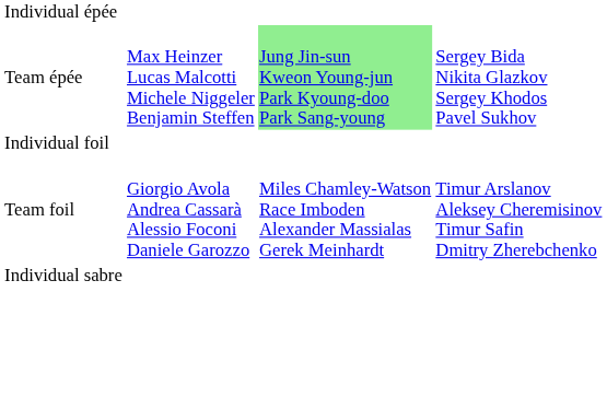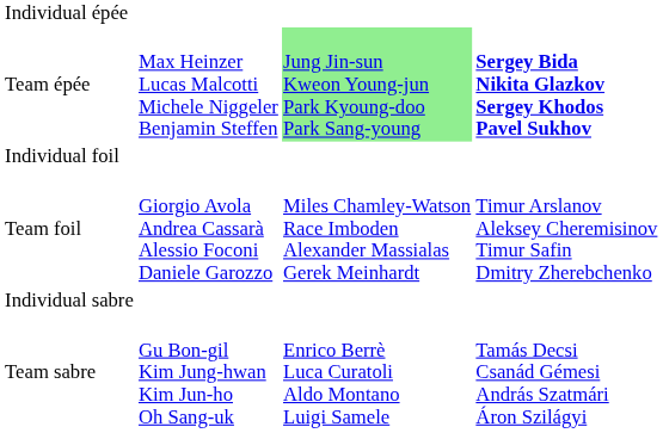 <table>
 <tr>
 <td rowspan=2>Individual épée<br></td>
 <td rowspan=2></td>
 <td rowspan=2></td>
 <td></td>
 </tr>
 <tr>
 <td></td>
 </tr>
 <tr>
 <td>Team épée<br></td>
 <td><br><a href='#'>Max Heinzer</a><br><a href='#'>Lucas Malcotti</a><br><a href='#'>Michele Niggeler</a><br><a href='#'>Benjamin Steffen</a></td>
 <td style="background: lightgreen;"><br><a href='#'>Jung Jin-sun</a><br><a href='#'>Kweon Young-jun</a><br><a href='#'>Park Kyoung-doo</a><br><a href='#'>Park Sang-young</a></td>
-<td><br><a href='#'>Sergey Bida</a><br><a href='#'>Nikita Glazkov</a><br><a href='#'>Sergey Khodos</a><br><a href='#'>Pavel Sukhov</a></td>
+<td><strong><br><a href='#'>Sergey Bida</a><br><a href='#'>Nikita Glazkov</a><br><a href='#'>Sergey Khodos</a><br><a href='#'>Pavel Sukhov</a></strong></td>
 </tr>
 <tr>
 <td rowspan=2>Individual foil<br></td>
 <td rowspan=2></td>
 <td rowspan=2></td>
 <td></td>
 </tr>
 <tr>
 <td></td>
 </tr>
 <tr>
 <td>Team foil<br></td>
 <td><br><a href='#'>Giorgio Avola</a><br><a href='#'>Andrea Cassarà</a><br><a href='#'>Alessio Foconi</a><br><a href='#'>Daniele Garozzo</a></td>
 <td><br><a href='#'>Miles Chamley-Watson</a><br><a href='#'>Race Imboden</a><br><a href='#'>Alexander Massialas</a><br><a href='#'>Gerek Meinhardt</a></td>
 <td><br><a href='#'>Timur Arslanov</a><br><a href='#'>Aleksey Cheremisinov</a><br><a href='#'>Timur Safin</a><br><a href='#'>Dmitry Zherebchenko</a></td>
 </tr>
 <tr>
 <td rowspan=2>Individual sabre<br></td>
 <td rowspan=2></td>
 <td rowspan=2></td>
 <td></td>
 </tr>
 <tr>
 <td></td>
 </tr>
+<tr>
+<td>Team sabre<br></td>
+<td><br><a href='#'>Gu Bon-gil</a><br><a href='#'>Kim Jung-hwan</a><br><a href='#'>Kim Jun-ho</a><br><a href='#'>Oh Sang-uk</a></td>
+<td><br><a href='#'>Enrico Berrè</a><br><a href='#'>Luca Curatoli</a><br><a href='#'>Aldo Montano</a><br><a href='#'>Luigi Samele</a></td>
+<td><br><a href='#'>Tamás Decsi</a><br><a href='#'>Csanád Gémesi</a><br><a href='#'>András Szatmári</a><br><a href='#'>Áron Szilágyi</a></td>
+</tr>
 </table>
